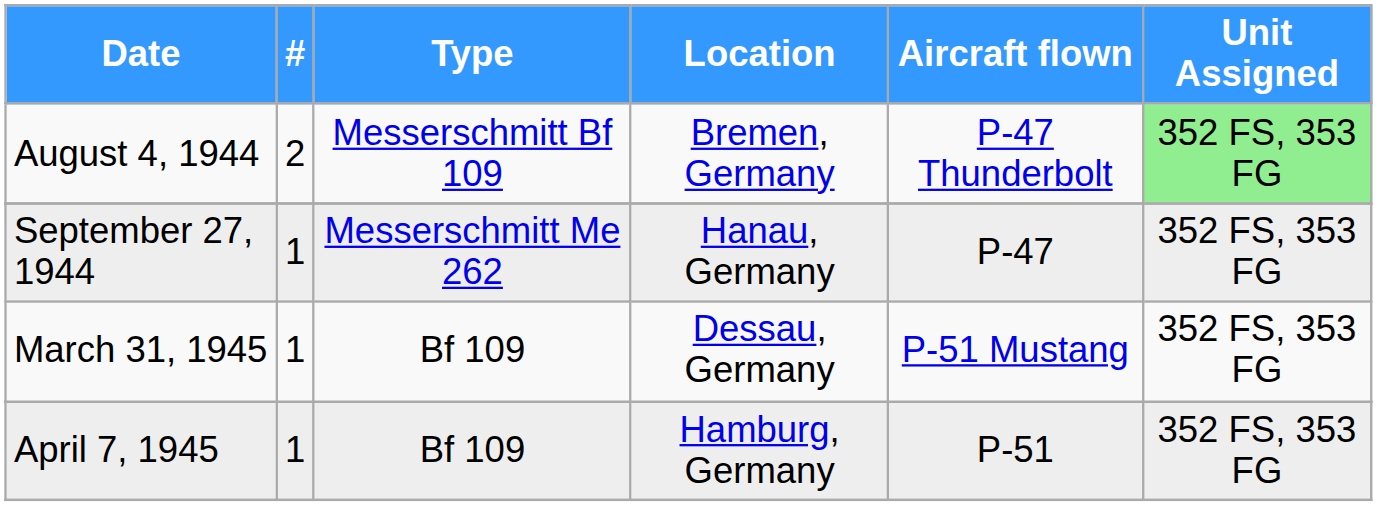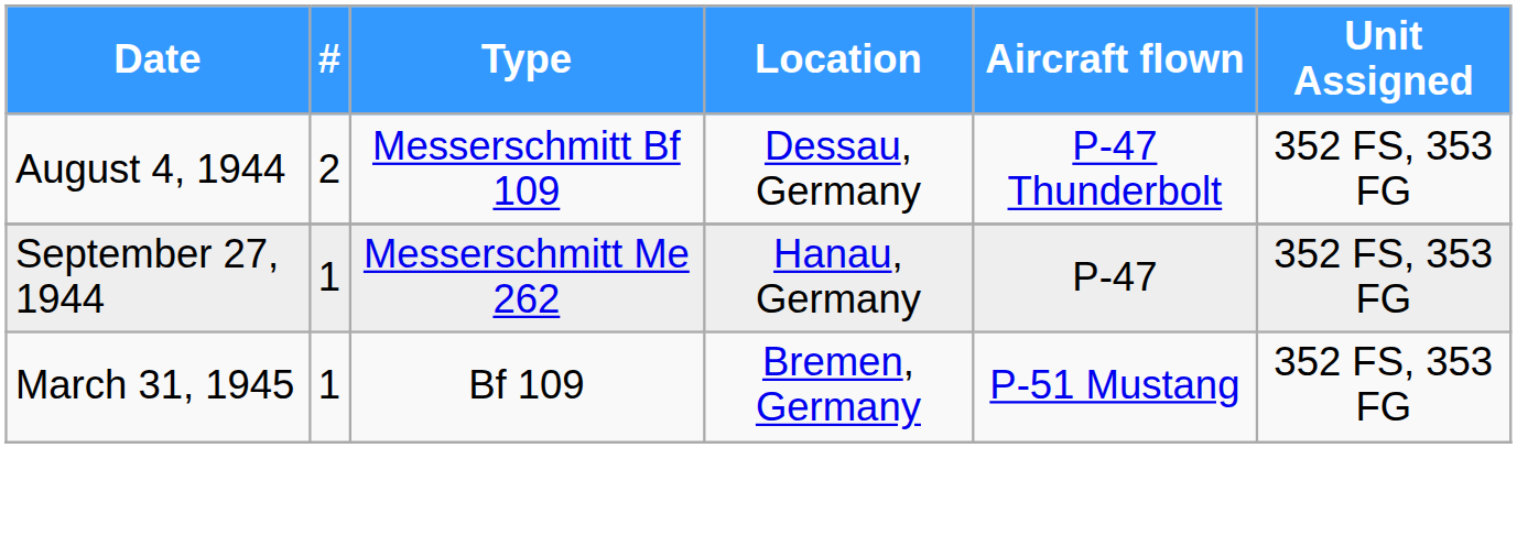 <table class="wikitable" style="margin:auto; width:600px;">
 <tr style="color:white;">
 <th style="background:#39f;">Date</th>
 <th style="background:#39f;">#</th>
 <th style="background:#39f;">Type</th>
 <th style="background:#39f;">Location</th>
 <th style="background:#39f;">Aircraft flown</th>
 <th style="background:#39f;">Unit Assigned</th>
 </tr>
 <tr>
 <td>August 4, 1944</td>
 <td align=center>2</td>
 <td align=center><a href='#'>Messerschmitt Bf 109</a></td>
-<td align=center><a href='#'>Bremen</a>, <a href='#'>Germany</a></td>
+<td align=center><a href='#'>Dessau</a>, Germany</td>
 <td align=center><a href='#'>P-47 Thunderbolt</a></td>
-<td align=center style="background: lightgreen;">352 FS, 353 FG</td>
+<td align=center>352 FS, 353 FG</td>
 </tr>
 <tr>
 </tr>
 <tr style="background:#eee;">
 <td>September 27, 1944</td>
 <td align=center>1</td>
 <td align=center><a href='#'>Messerschmitt Me 262</a></td>
 <td align=center><a href='#'>Hanau</a>, Germany</td>
 <td align=center>P-47</td>
 <td align=center>352 FS, 353 FG</td>
 </tr>
 <tr>
 <td>March 31, 1945</td>
 <td align=center>1</td>
 <td align=center>Bf 109</td>
-<td align=center><a href='#'>Dessau</a>, Germany</td>
+<td align=center><a href='#'>Bremen</a>, <a href='#'>Germany</a></td>
 <td align=center><a href='#'>P-51 Mustang</a></td>
 <td align=center>352 FS, 353 FG</td>
 </tr>
 <tr>
 </tr>
-<tr style="background:#eee;">
-<td>April 7, 1945</td>
-<td align=center>1</td>
-<td align=center>Bf 109</td>
-<td align=center><a href='#'>Hamburg</a>, Germany</td>
-<td align=center>P-51</td>
-<td align=center>352 FS, 353 FG</td>
-</tr>
 <tr>
 </tr>
 </table>
